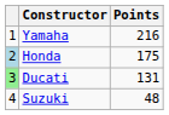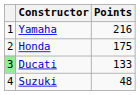 <table class="wikitable" style="font-size: 95%;">
 <tr>
 <th></th>
 <th>Constructor</th>
 <th>Points</th>
 </tr>
 <tr>
 <td align=center>1</td>
 <td> <a href='#'>Yamaha</a></td>
 <td align=right>216</td>
 </tr>
 <tr>
-<td align=center style="background: lightblue;">2</td>
+<td align=center>2</td>
 <td> <a href='#'>Honda</a></td>
 <td align=right>175</td>
 </tr>
 <tr>
 <td align=center style="background: lightgreen;">3</td>
 <td> <a href='#'>Ducati</a></td>
-<td align=right>131</td>
+<td align=right>133</td>
 </tr>
 <tr>
 <td align=center>4</td>
 <td> <a href='#'>Suzuki</a></td>
 <td align=right>48</td>
 </tr>
 </table>
